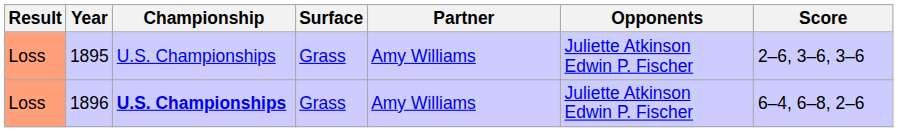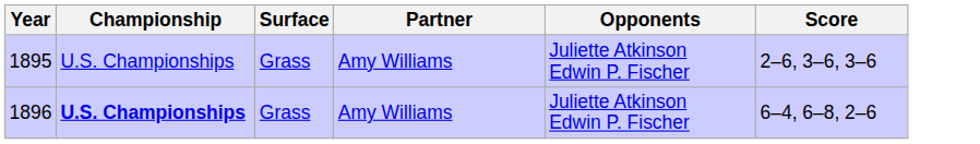 <table class="sortable wikitable">
 <tr>
-<th style="width:40px">Result</th>
 <th style="width:30px">Year</th>
 <th style="width:160px">Championship</th>
 <th style="width:50px">Surface</th>
 <th style="width:170px">Partner</th>
 <th style="width:170px">Opponents</th>
 <th style="width:120px" class="unsortable">Score</th>
 </tr>
 <tr style="background:#ccf;">
-<td style="background:#ffa07a;">Loss</td>
 <td>1895</td>
 <td><a href='#'>U.S. Championships</a></td>
 <td><a href='#'>Grass</a></td>
 <td> <a href='#'>Amy Williams</a></td>
 <td> <a href='#'>Juliette Atkinson</a><br> <a href='#'>Edwin P. Fischer</a></td>
 <td>2–6, 3–6, 3–6</td>
 </tr>
 <tr style="background:#ccf;">
-<td style="background:#ffa07a;">Loss</td>
 <td>1896</td>
 <td><strong><a href='#'>U.S. Championships</a></strong></td>
 <td><a href='#'>Grass</a></td>
 <td> <a href='#'>Amy Williams</a></td>
 <td> <a href='#'>Juliette Atkinson</a><br> <a href='#'>Edwin P. Fischer</a></td>
 <td>6–4, 6–8, 2–6</td>
 </tr>
 </table>
